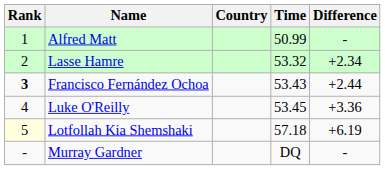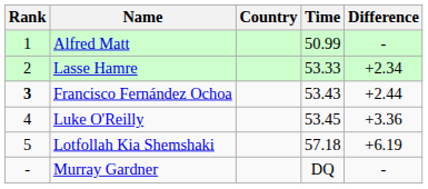 <table class="wikitable sortable" style="text-align:center">
 <tr>
 <th>Rank</th>
 <th>Name</th>
 <th>Country</th>
 <th>Time</th>
 <th>Difference</th>
 </tr>
 <tr style="background:#cfc;">
 <td>1</td>
 <td align=left><a href='#'>Alfred Matt</a></td>
 <td align=left></td>
 <td>50.99</td>
 <td>-</td>
 </tr>
 <tr style="background:#cfc;">
 <td>2</td>
 <td align=left><a href='#'>Lasse Hamre</a></td>
 <td align=left></td>
-<td>53.32</td>
+<td>53.33</td>
 <td>+2.34</td>
 </tr>
 <tr>
 <td><strong>3</strong></td>
 <td align=left><a href='#'>Francisco Fernández Ochoa</a></td>
 <td align=left></td>
 <td>53.43</td>
 <td>+2.44</td>
 </tr>
 <tr>
 <td>4</td>
 <td align=left><a href='#'>Luke O'Reilly</a></td>
 <td align=left></td>
 <td>53.45</td>
 <td>+3.36</td>
 </tr>
 <tr>
-<td style="background: lightyellow;">5</td>
+<td>5</td>
 <td align=left><a href='#'>Lotfollah Kia Shemshaki</a></td>
 <td align=left></td>
 <td>57.18</td>
 <td>+6.19</td>
 </tr>
 <tr>
 <td>-</td>
 <td align=left><a href='#'>Murray Gardner</a></td>
 <td align=left></td>
 <td>DQ</td>
 <td>-</td>
 </tr>
 </table>
